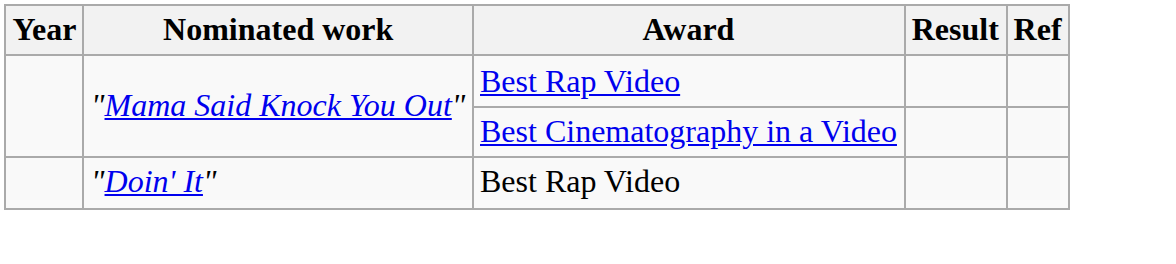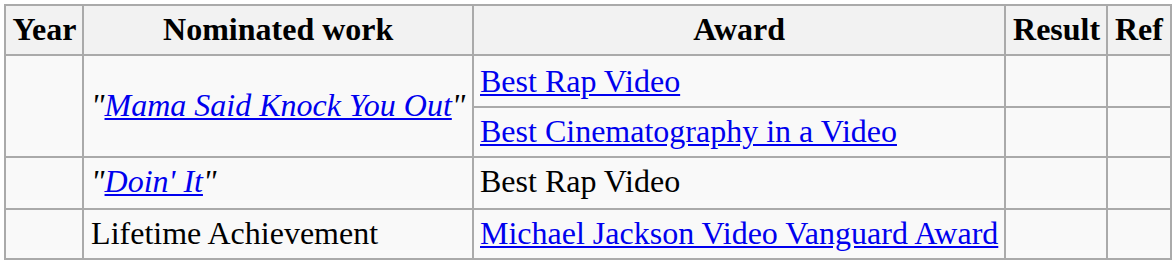 <table class="wikitable">
 <tr>
 <th>Year</th>
 <th>Nominated work</th>
 <th>Award</th>
 <th>Result</th>
 <th>Ref</th>
 </tr>
 <tr>
 <td rowspan="2"></td>
 <td rowspan="2"><em>"<a href='#'>Mama Said Knock You Out</a>"</em></td>
 <td><a href='#'>Best Rap Video</a></td>
 <td></td>
 <td></td>
 </tr>
 <tr>
 <td><a href='#'>Best Cinematography in a Video</a></td>
 <td></td>
 <td></td>
 </tr>
 <tr>
 <td></td>
 <td><em>"<a href='#'>Doin' It</a>"</em></td>
 <td>Best Rap Video</td>
 <td></td>
 <td></td>
 </tr>
+<tr>
+<td></td>
+<td>Lifetime Achievement</td>
+<td><a href='#'>Michael Jackson Video Vanguard Award</a></td>
+<td></td>
+<td></td>
+</tr>
 </table>
